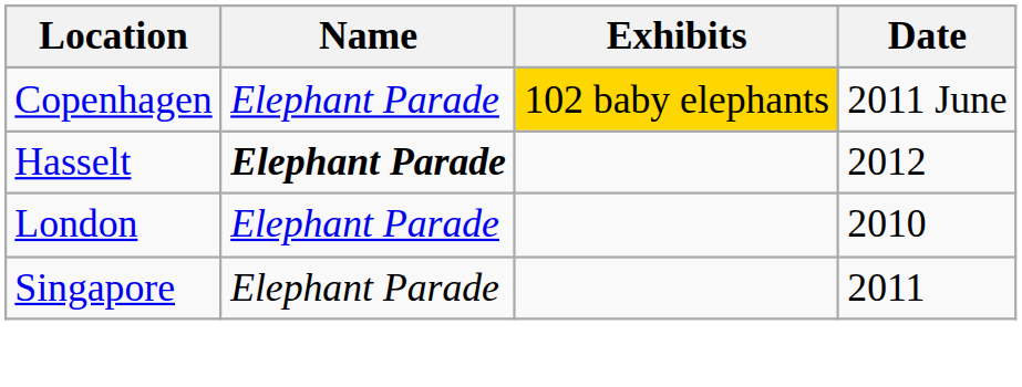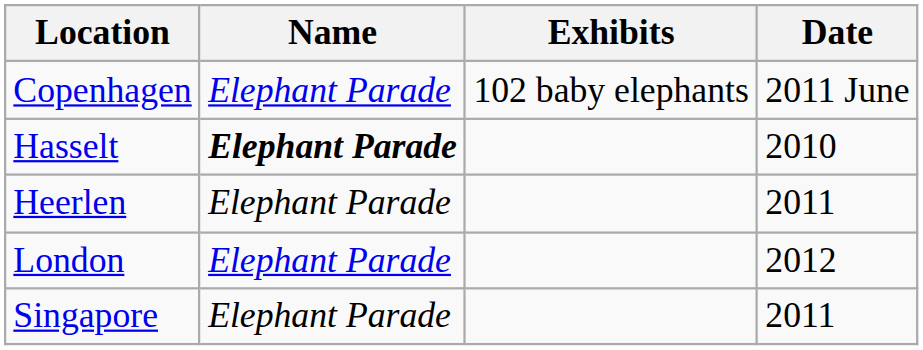 <table class="wikitable sortable">
 <tr>
 <th>Location</th>
 <th>Name</th>
 <th>Exhibits</th>
 <th>Date</th>
 </tr>
 <tr>
 <td><a href='#'>Copenhagen</a></td>
 <td><em><a href='#'>Elephant Parade</a></em></td>
-<td style="background: gold;">102 baby elephants</td>
+<td>102 baby elephants</td>
 <td>2011 June</td>
 </tr>
 <tr>
 <td><a href='#'>Hasselt</a></td>
 <td><strong><em>Elephant Parade</em></strong></td>
 <td></td>
-<td>2012</td>
+<td>2010</td>
+</tr>
+<tr>
+<td><a href='#'>Heerlen</a></td>
+<td><em>Elephant Parade</em></td>
+<td></td>
+<td>2011</td>
 </tr>
 <tr>
 <td><a href='#'>London</a></td>
 <td><em><a href='#'>Elephant Parade</a></em></td>
 <td></td>
-<td>2010</td>
+<td>2012</td>
 </tr>
 <tr>
 <td><a href='#'>Singapore</a></td>
 <td><em>Elephant Parade</em></td>
 <td></td>
 <td>2011</td>
 </tr>
 </table>
